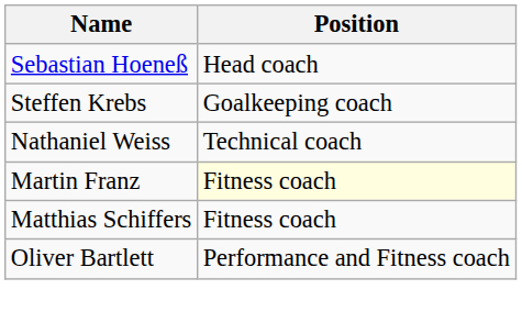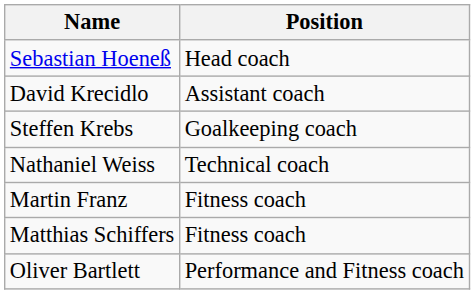 <table class="wikitable">
 <tr>
 <th>Name</th>
 <th>Position</th>
 </tr>
 <tr>
 <td> <a href='#'>Sebastian Hoeneß</a></td>
 <td>Head coach</td>
+</tr>
+<tr>
+<td> David Krecidlo</td>
+<td>Assistant coach</td>
 </tr>
 <tr>
 <td> Steffen Krebs</td>
 <td>Goalkeeping coach</td>
 </tr>
 <tr>
 <td> Nathaniel Weiss</td>
 <td>Technical coach</td>
 </tr>
 <tr>
 <td> Martin Franz</td>
-<td style="background: lightyellow;">Fitness coach</td>
+<td>Fitness coach</td>
 </tr>
 <tr>
 <td> Matthias Schiffers</td>
 <td>Fitness coach</td>
 </tr>
 <tr>
 <td> Oliver Bartlett</td>
 <td>Performance and Fitness coach</td>
 </tr>
 </table>
